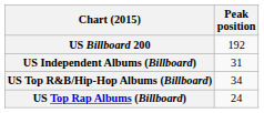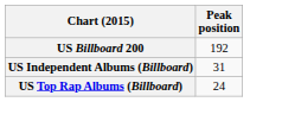 <table class="wikitable sortable plainrowheaders" style="text-align:center">
 <tr>
 <th scope="col">Chart (2015)</th>
 <th scope="col">Peak<br> position</th>
 </tr>
 <tr>
 <th scope="row">US <em>Billboard</em> 200</th>
 <td style="text-align:center;">192</td>
 </tr>
 <tr>
 <th scope="row">US Independent Albums (<em>Billboard</em>)</th>
 <td style="text-align:center;">31</td>
 </tr>
 <tr>
-<th scope="row">US Top R&B/Hip-Hop Albums (<em>Billboard</em>)</th>
-<td style="text-align:center;">34</td>
-</tr>
-<tr>
 <th scope="row">US <a href='#'>Top Rap Albums</a> (<em>Billboard</em>)</th>
 <td style="text-align:center;">24</td>
 </tr>
 </table>
